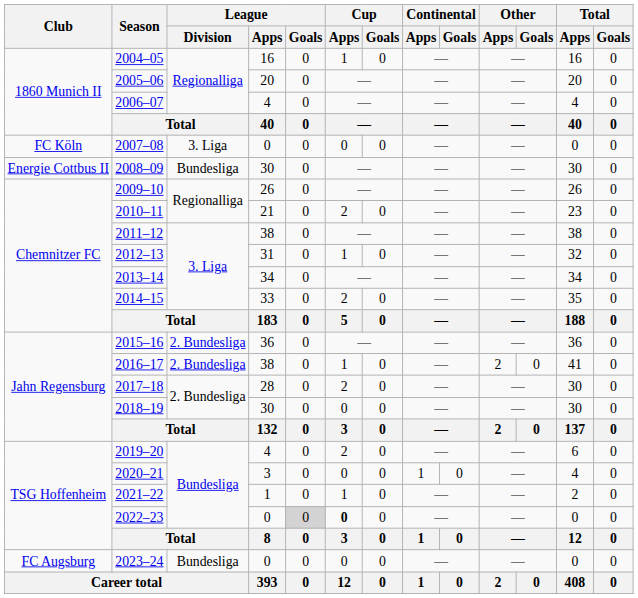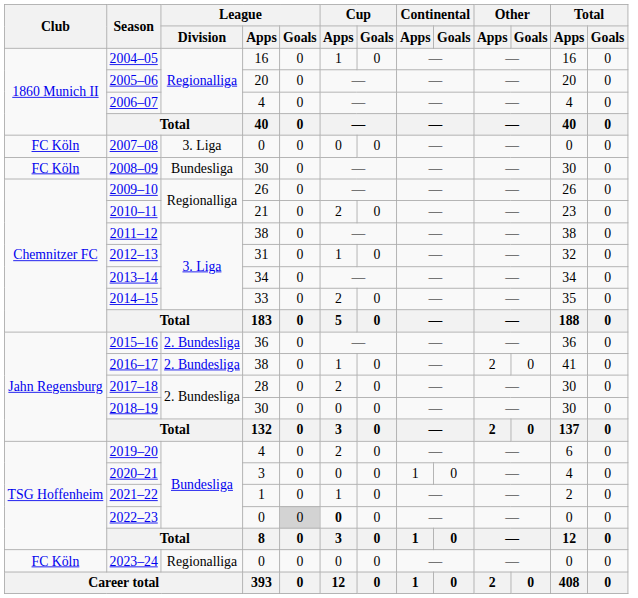 <table class="wikitable" style="text-align:center">
 <tr>
 <th rowspan="2">Club</th>
 <th rowspan="2">Season</th>
 <th colspan="3">League</th>
 <th colspan="2">Cup</th>
 <th colspan="2">Continental</th>
 <th colspan="2">Other</th>
 <th colspan="2">Total</th>
 </tr>
 <tr>
 <th>Division</th>
 <th>Apps</th>
 <th>Goals</th>
 <th>Apps</th>
 <th>Goals</th>
 <th>Apps</th>
 <th>Goals</th>
 <th>Apps</th>
 <th>Goals</th>
 <th>Apps</th>
 <th>Goals</th>
 </tr>
 <tr>
 <td rowspan="4"><a href='#'>1860 Munich II</a></td>
 <td><a href='#'>2004–05</a></td>
 <td rowspan="3"><a href='#'>Regionalliga</a></td>
 <td>16</td>
 <td>0</td>
 <td>1</td>
 <td>0</td>
 <td colspan="2">—</td>
 <td colspan="2">—</td>
 <td>16</td>
 <td>0</td>
 </tr>
 <tr>
 <td><a href='#'>2005–06</a></td>
 <td>20</td>
 <td>0</td>
 <td colspan="2">—</td>
 <td colspan="2">—</td>
 <td colspan="2">—</td>
 <td>20</td>
 <td>0</td>
 </tr>
 <tr>
 <td><a href='#'>2006–07</a></td>
 <td>4</td>
 <td>0</td>
 <td colspan="2">—</td>
 <td colspan="2">—</td>
 <td colspan="2">—</td>
 <td>4</td>
 <td>0</td>
 </tr>
 <tr>
 <th colspan="2">Total</th>
 <th>40</th>
 <th>0</th>
 <th colspan="2">—</th>
 <th colspan="2">—</th>
 <th colspan="2">—</th>
 <th>40</th>
 <th>0</th>
 </tr>
 <tr>
 <td><a href='#'>FC Köln</a></td>
 <td><a href='#'>2007–08</a></td>
 <td>3. Liga</td>
 <td>0</td>
 <td>0</td>
 <td>0</td>
 <td>0</td>
 <td colspan="2">—</td>
 <td colspan="2">—</td>
 <td>0</td>
 <td>0</td>
 </tr>
 <tr>
-<td><a href='#'>Energie Cottbus II</a></td>
+<td><a href='#'>FC Köln</a></td>
 <td><a href='#'>2008–09</a></td>
 <td>Bundesliga</td>
 <td>30</td>
 <td>0</td>
 <td colspan="2">—</td>
 <td colspan="2">—</td>
 <td colspan="2">—</td>
 <td>30</td>
 <td>0</td>
 </tr>
 <tr>
 <td rowspan="7"><a href='#'>Chemnitzer FC</a></td>
 <td><a href='#'>2009–10</a></td>
 <td rowspan="2">Regionalliga</td>
 <td>26</td>
 <td>0</td>
 <td colspan="2">—</td>
 <td colspan="2">—</td>
 <td colspan="2">—</td>
 <td>26</td>
 <td>0</td>
 </tr>
 <tr>
 <td><a href='#'>2010–11</a></td>
 <td>21</td>
 <td>0</td>
 <td>2</td>
 <td>0</td>
 <td colspan="2">—</td>
 <td colspan="2">—</td>
 <td>23</td>
 <td>0</td>
 </tr>
 <tr>
 <td><a href='#'>2011–12</a></td>
 <td rowspan="4"><a href='#'>3. Liga</a></td>
 <td>38</td>
 <td>0</td>
 <td colspan="2">—</td>
 <td colspan="2">—</td>
 <td colspan="2">—</td>
 <td>38</td>
 <td>0</td>
 </tr>
 <tr>
 <td><a href='#'>2012–13</a></td>
 <td>31</td>
 <td>0</td>
 <td>1</td>
 <td>0</td>
 <td colspan="2">—</td>
 <td colspan="2">—</td>
 <td>32</td>
 <td>0</td>
 </tr>
 <tr>
 <td><a href='#'>2013–14</a></td>
 <td>34</td>
 <td>0</td>
 <td colspan="2">—</td>
 <td colspan="2">—</td>
 <td colspan="2">—</td>
 <td>34</td>
 <td>0</td>
 </tr>
 <tr>
 <td><a href='#'>2014–15</a></td>
 <td>33</td>
 <td>0</td>
 <td>2</td>
 <td>0</td>
 <td colspan="2">—</td>
 <td colspan="2">—</td>
 <td>35</td>
 <td>0</td>
 </tr>
 <tr>
 <th colspan="2">Total</th>
 <th>183</th>
 <th>0</th>
 <th>5</th>
 <th>0</th>
 <th colspan="2">—</th>
 <th colspan="2">—</th>
 <th>188</th>
 <th>0</th>
 </tr>
 <tr>
 <td rowspan="5"><a href='#'>Jahn Regensburg</a></td>
 <td><a href='#'>2015–16</a></td>
 <td><a href='#'>2. Bundesliga</a></td>
 <td>36</td>
 <td>0</td>
 <td colspan="2">—</td>
 <td colspan="2">—</td>
 <td colspan="2">—</td>
 <td>36</td>
 <td>0</td>
 </tr>
 <tr>
 <td><a href='#'>2016–17</a></td>
 <td><a href='#'>2. Bundesliga</a></td>
 <td>38</td>
 <td>0</td>
 <td>1</td>
 <td>0</td>
 <td colspan="2">—</td>
 <td>2</td>
 <td>0</td>
 <td>41</td>
 <td>0</td>
 </tr>
 <tr>
 <td><a href='#'>2017–18</a></td>
 <td rowspan="2">2. Bundesliga</td>
 <td>28</td>
 <td>0</td>
 <td>2</td>
 <td>0</td>
 <td colspan="2">—</td>
 <td colspan="2">—</td>
 <td>30</td>
 <td>0</td>
 </tr>
 <tr>
 <td><a href='#'>2018–19</a></td>
 <td>30</td>
 <td>0</td>
 <td>0</td>
 <td>0</td>
 <td colspan="2">—</td>
 <td colspan="2">—</td>
 <td>30</td>
 <td>0</td>
 </tr>
 <tr>
 <th colspan="2">Total</th>
 <th>132</th>
 <th>0</th>
 <th>3</th>
 <th>0</th>
 <th colspan="2">—</th>
 <th>2</th>
 <th>0</th>
 <th>137</th>
 <th>0</th>
 </tr>
 <tr>
 <td rowspan="5"><a href='#'>TSG Hoffenheim</a></td>
 <td><a href='#'>2019–20</a></td>
 <td rowspan="4"><a href='#'>Bundesliga</a></td>
 <td>4</td>
 <td>0</td>
 <td>2</td>
 <td>0</td>
 <td colspan="2">—</td>
 <td colspan="2">—</td>
 <td>6</td>
 <td>0</td>
 </tr>
 <tr>
 <td><a href='#'>2020–21</a></td>
 <td>3</td>
 <td>0</td>
 <td>0</td>
 <td>0</td>
 <td>1</td>
 <td>0</td>
 <td colspan="2">—</td>
 <td>4</td>
 <td>0</td>
 </tr>
 <tr>
 <td><a href='#'>2021–22</a></td>
 <td>1</td>
 <td>0</td>
 <td>1</td>
 <td>0</td>
 <td colspan="2">—</td>
 <td colspan="2">—</td>
 <td>2</td>
 <td>0</td>
 </tr>
 <tr>
 <td><a href='#'>2022–23</a></td>
 <td>0</td>
 <td style="background: lightgrey;">0</td>
 <td><strong>0</strong></td>
 <td>0</td>
 <td colspan="2">—</td>
 <td colspan="2">—</td>
 <td>0</td>
 <td>0</td>
 </tr>
 <tr>
 <th colspan="2">Total</th>
 <th>8</th>
 <th>0</th>
 <th>3</th>
 <th>0</th>
 <th>1</th>
 <th>0</th>
 <th colspan="2">—</th>
 <th>12</th>
 <th>0</th>
 </tr>
 <tr>
-<td><a href='#'>FC Augsburg</a></td>
+<td><a href='#'>FC Köln</a></td>
 <td><a href='#'>2023–24</a></td>
-<td>Bundesliga</td>
+<td>Regionalliga</td>
 <td>0</td>
 <td>0</td>
 <td>0</td>
 <td>0</td>
 <td colspan="2">—</td>
 <td colspan="2">—</td>
 <td>0</td>
 <td>0</td>
 </tr>
 <tr>
 <th colspan="3">Career total</th>
 <th>393</th>
 <th>0</th>
 <th>12</th>
 <th>0</th>
 <th>1</th>
 <th>0</th>
 <th>2</th>
 <th>0</th>
 <th>408</th>
 <th>0</th>
 </tr>
 </table>
